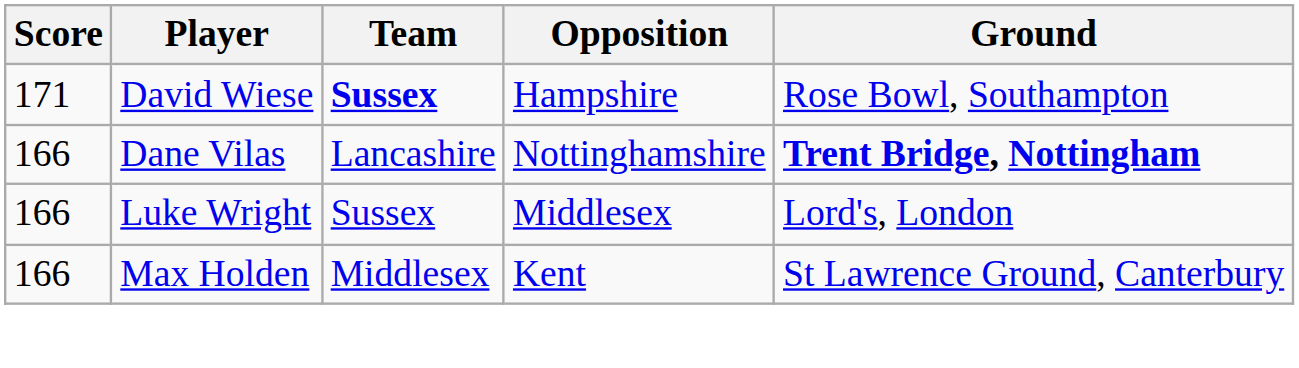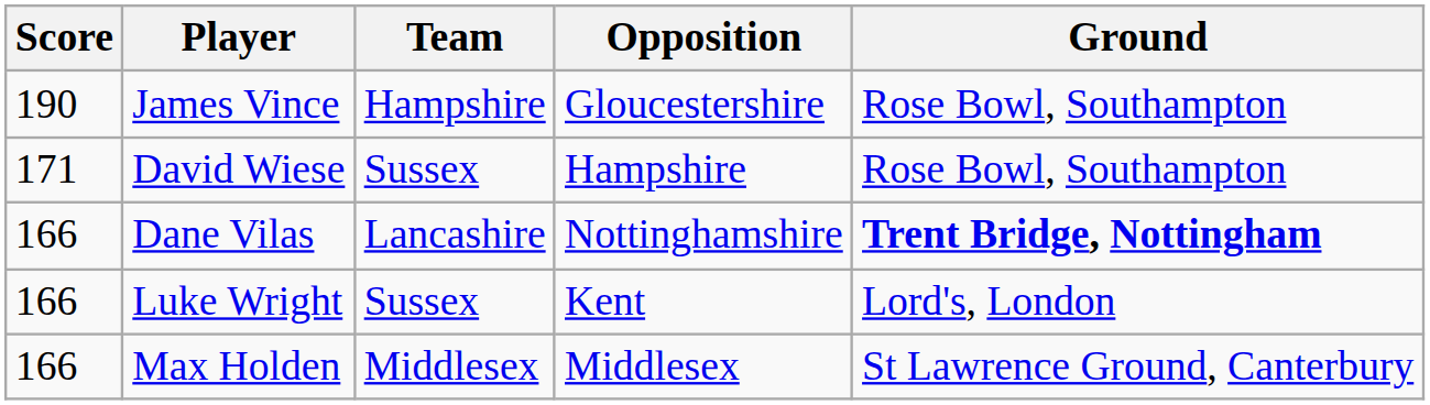 <table class="wikitable">
 <tr>
 <th>Score</th>
 <th>Player</th>
 <th>Team</th>
 <th>Opposition</th>
 <th>Ground</th>
 </tr>
 <tr>
+<td>190</td>
+<td><a href='#'>James Vince</a></td>
+<td><a href='#'>Hampshire</a></td>
+<td><a href='#'>Gloucestershire</a></td>
+<td><a href='#'>Rose Bowl</a>, <a href='#'>Southampton</a></td>
+</tr>
+<tr>
 <td>171</td>
 <td><a href='#'>David Wiese</a></td>
-<td><strong><a href='#'>Sussex</a></strong></td>
+<td><a href='#'>Sussex</a></td>
 <td><a href='#'>Hampshire</a></td>
 <td><a href='#'>Rose Bowl</a>, <a href='#'>Southampton</a></td>
 </tr>
 <tr>
 <td>166</td>
 <td><a href='#'>Dane Vilas</a></td>
 <td><a href='#'>Lancashire</a></td>
 <td><a href='#'>Nottinghamshire</a></td>
 <td><strong><a href='#'>Trent Bridge</a>, <a href='#'>Nottingham</a></strong></td>
 </tr>
 <tr>
 <td>166</td>
 <td><a href='#'>Luke Wright</a></td>
 <td><a href='#'>Sussex</a></td>
-<td><a href='#'>Middlesex</a></td>
+<td><a href='#'>Kent</a></td>
 <td><a href='#'>Lord's</a>, <a href='#'>London</a></td>
 </tr>
 <tr>
 <td>166</td>
 <td><a href='#'>Max Holden</a></td>
 <td><a href='#'>Middlesex</a></td>
-<td><a href='#'>Kent</a></td>
+<td><a href='#'>Middlesex</a></td>
 <td><a href='#'>St Lawrence Ground</a>, <a href='#'>Canterbury</a></td>
 </tr>
 </table>
